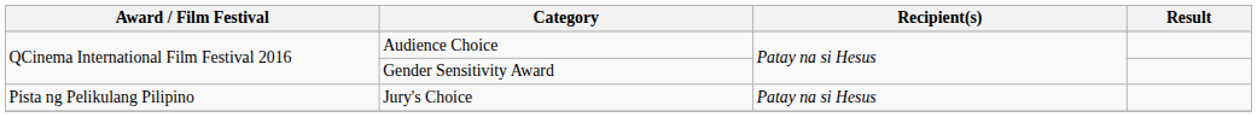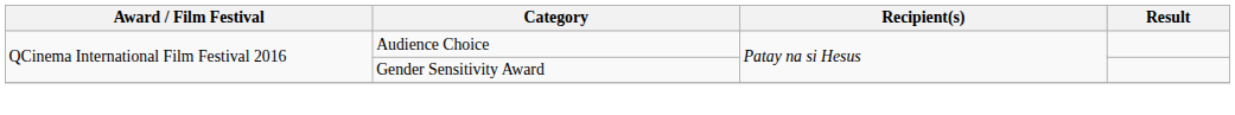 <table class="wikitable" style="width:95%;">
 <tr style="background:#ccc; text-align:center;">
 <th scope="col" style="width:30%;">Award / Film Festival</th>
 <th scope="col" style="width:30%;">Category</th>
 <th scope="col" style="width:30%;">Recipient(s)</th>
 <th scope="col" style="width:10%;">Result</th>
 </tr>
 <tr>
 <td rowspan=2>QCinema International Film Festival 2016</td>
 <td>Audience Choice</td>
 <td rowspan=2><em>Patay na si Hesus</em></td>
 <td></td>
 </tr>
 <tr>
 <td>Gender Sensitivity Award</td>
 <td></td>
 </tr>
 <tr>
-<td rowspan=1>Pista ng Pelikulang Pilipino</td>
-<td>Jury's Choice</td>
-<td><em>Patay na si Hesus</em></td>
-<td></td>
-</tr>
-<tr>
 </tr>
 </table>
